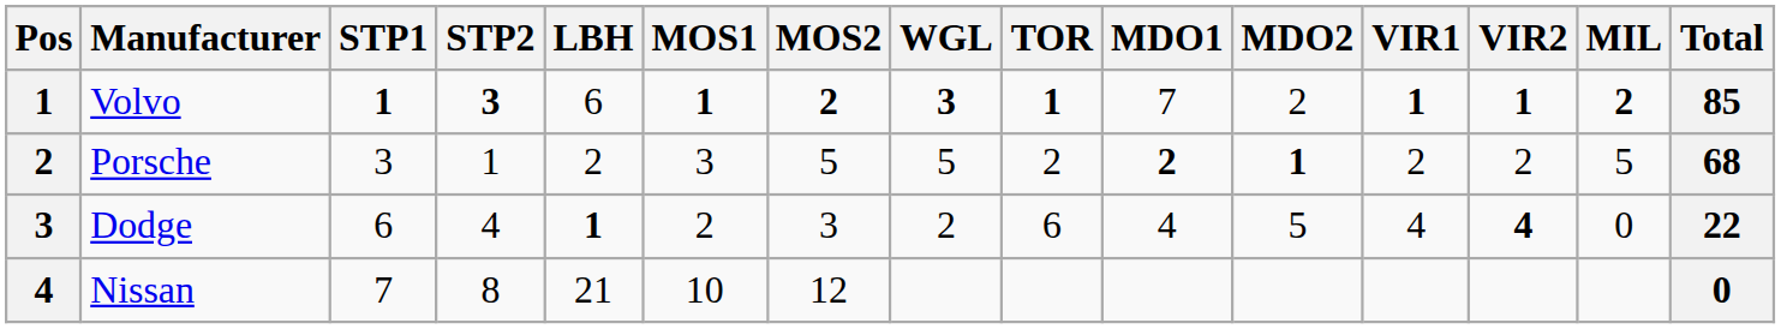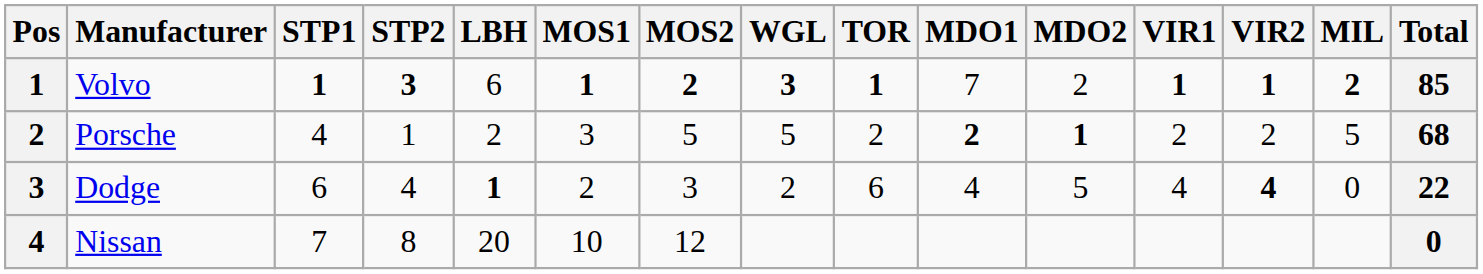 <table class="wikitable"  style="font-size: 90%;">
 <tr>
 <th>Pos</th>
 <th>Manufacturer</th>
 <th>STP1</th>
 <th>STP2</th>
 <th>LBH</th>
 <th>MOS1</th>
 <th>MOS2</th>
 <th>WGL</th>
 <th>TOR</th>
 <th>MDO1</th>
 <th>MDO2</th>
 <th>VIR1</th>
 <th>VIR2</th>
 <th>MIL</th>
 <th>Total</th>
 </tr>
 <tr>
 <th>1</th>
 <td> <a href='#'>Volvo</a></td>
 <td align="center"><strong>1</strong></td>
 <td align="center"><strong>3</strong></td>
 <td align="center">6</td>
 <td align="center"><strong>1</strong></td>
 <td align="center"><strong>2</strong></td>
 <td align="center"><strong>3</strong></td>
 <td align="center"><strong>1</strong></td>
 <td align="center">7</td>
 <td align="center">2</td>
 <td align="center"><strong>1</strong></td>
 <td align="center"><strong>1</strong></td>
 <td align="center"><strong>2</strong></td>
 <th>85</th>
 </tr>
 <tr>
 <th>2</th>
 <td> <a href='#'>Porsche</a></td>
-<td align="center">3</td>
+<td align="center">4</td>
 <td align="center">1</td>
 <td align="center">2</td>
 <td align="center">3</td>
 <td align="center">5</td>
 <td align="center">5</td>
 <td align="center">2</td>
 <td align="center"><strong>2</strong></td>
 <td align="center"><strong>1</strong></td>
 <td align="center">2</td>
 <td align="center">2</td>
 <td align="center">5</td>
 <th>68</th>
 </tr>
 <tr>
 <th>3</th>
 <td> <a href='#'>Dodge</a></td>
 <td align="center">6</td>
 <td align="center">4</td>
 <td align="center"><strong>1</strong></td>
 <td align="center">2</td>
 <td align="center">3</td>
 <td align="center">2</td>
 <td align="center">6</td>
 <td align="center">4</td>
 <td align="center">5</td>
 <td align="center">4</td>
 <td align="center"><strong>4</strong></td>
 <td align="center">0</td>
 <th>22</th>
 </tr>
 <tr>
 <th>4</th>
 <td> <a href='#'>Nissan</a></td>
 <td align="center">7</td>
 <td align="center">8</td>
-<td align="center">21</td>
+<td align="center">20</td>
 <td align="center">10</td>
 <td align="center">12</td>
 <td align="center"></td>
 <td align="center"></td>
 <td align="center"></td>
 <td align="center"></td>
 <td align="center"></td>
 <td align="center"></td>
 <td align="center"></td>
 <th>0</th>
 </tr>
 </table>
